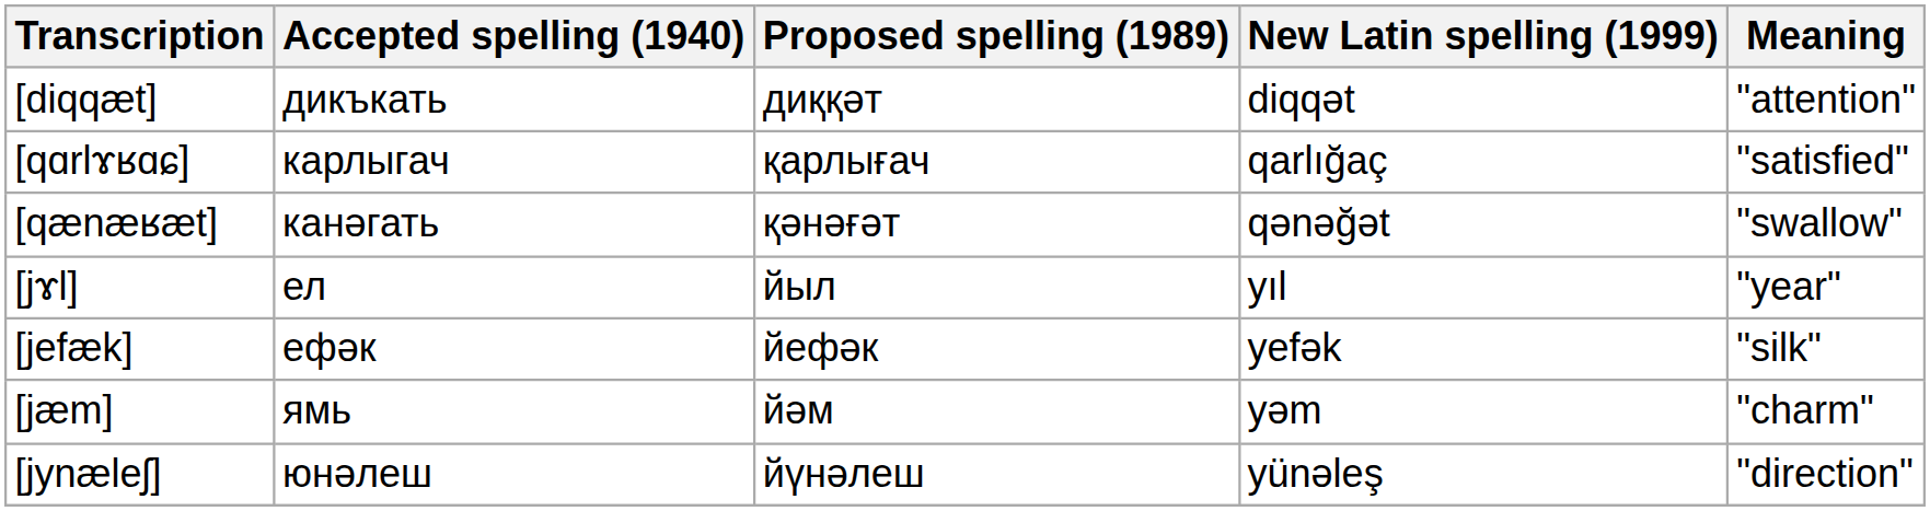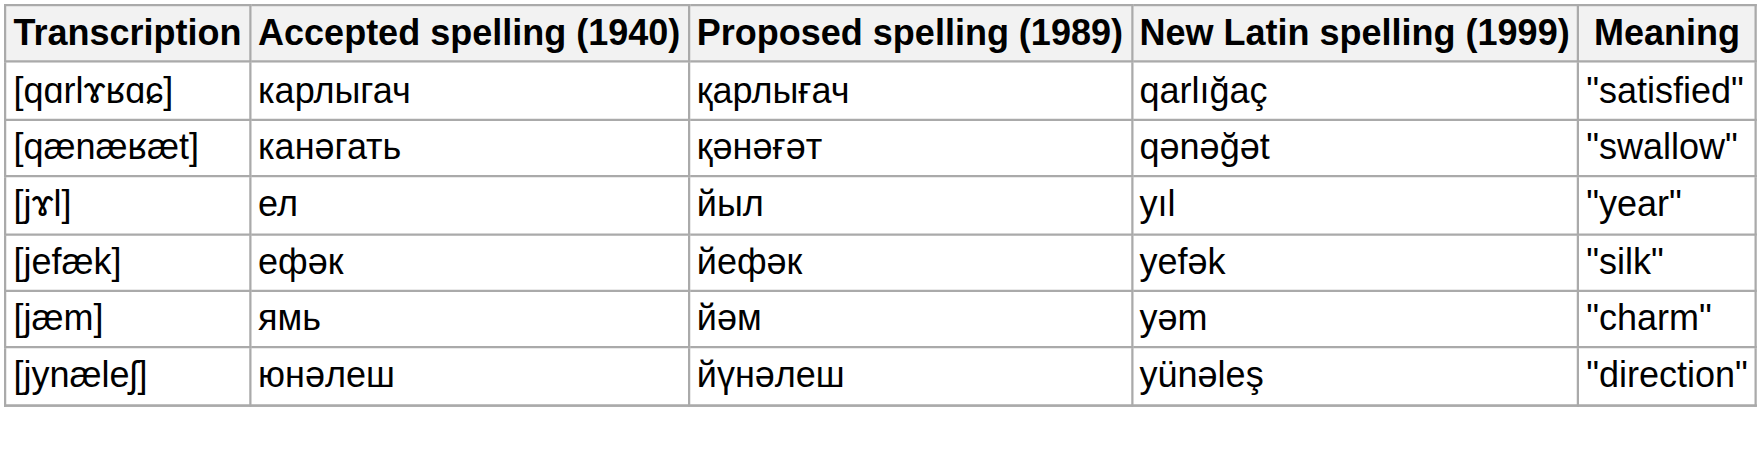 <table class="Unicode wikitable" style="background:white">
 <tr>
 <th>Transcription</th>
 <th>Accepted spelling (1940)</th>
 <th>Proposed spelling (1989)</th>
 <th>New Latin spelling (1999)</th>
 <th>Meaning</th>
-</tr>
-<tr>
-<td>[diqqæt]</td>
-<td>дикъкать</td>
-<td>диққәт</td>
-<td>diqqət</td>
-<td>"attention"</td>
 </tr>
 <tr>
 <td>[qɑrlɤʁɑɕ]</td>
 <td>карлыгач</td>
 <td>қарлығач</td>
 <td>qarlığaç</td>
 <td>"satisfied"</td>
 </tr>
 <tr>
 <td>[qænæʁæt]</td>
 <td>канәгать</td>
 <td>қәнәғәт</td>
 <td>qənəğət</td>
 <td>"swallow"</td>
 </tr>
 <tr>
 <td>[jɤl]</td>
 <td>ел</td>
 <td>йыл</td>
 <td>yıl</td>
 <td>"year"</td>
 </tr>
 <tr>
 <td>[jefæk]</td>
 <td>ефәк</td>
 <td>йефәк</td>
 <td>yefək</td>
 <td>"silk"</td>
 </tr>
 <tr>
 <td>[jæm]</td>
 <td>ямь</td>
 <td>йәм</td>
 <td>yəm</td>
 <td>"charm"</td>
 </tr>
 <tr>
 <td>[jynæleʃ]</td>
 <td>юнәлеш</td>
 <td>йүнәлеш</td>
 <td>yünəleş</td>
 <td>"direction"</td>
 </tr>
 <tr>
 </tr>
 </table>
